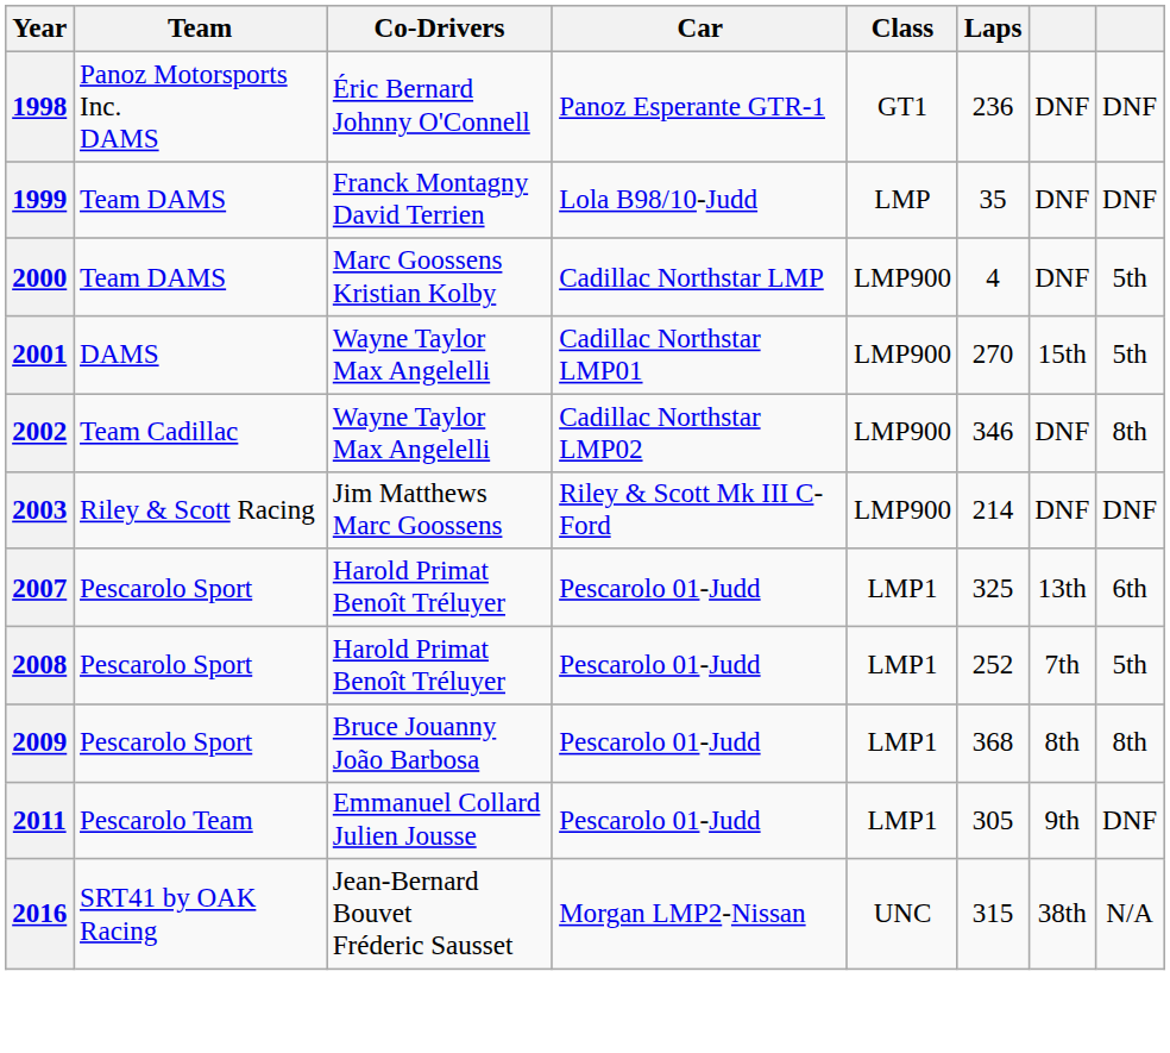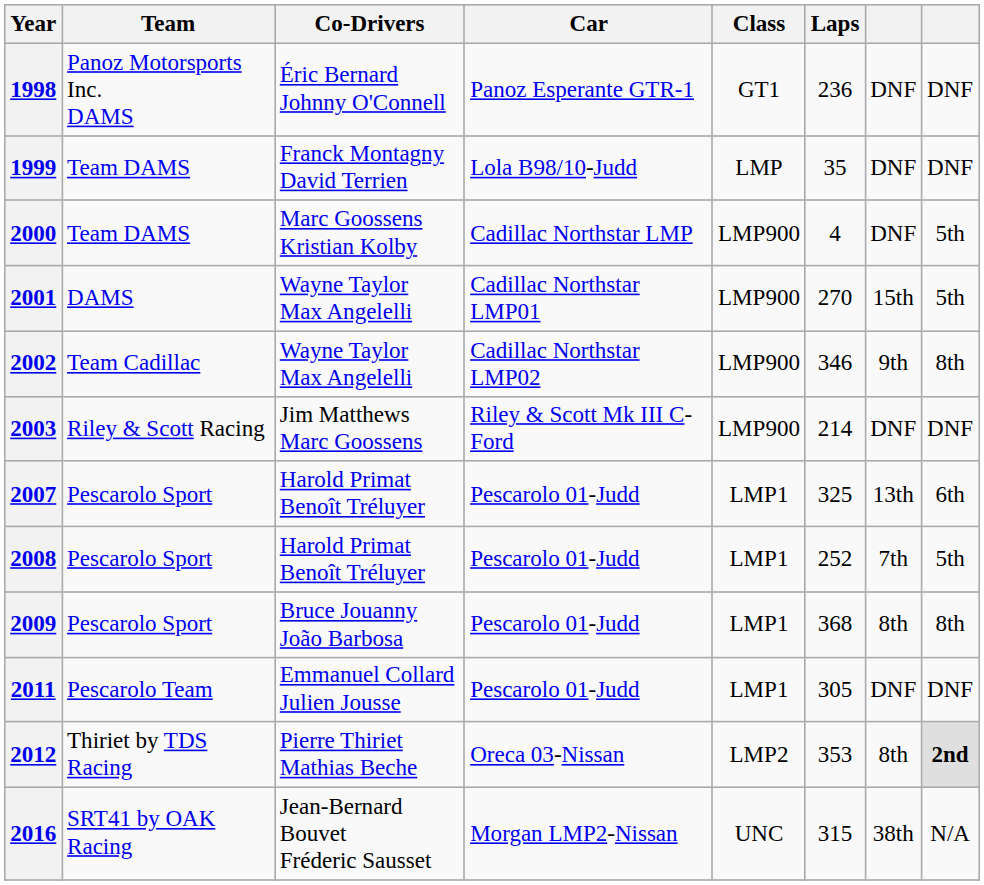 <table class="wikitable" style="text-align:center; font-size:90%">
 <tr>
 <th>Year</th>
 <th>Team</th>
 <th>Co-Drivers</th>
 <th>Car</th>
 <th>Class</th>
 <th>Laps</th>
 <th></th>
 <th></th>
 </tr>
 <tr>
 <th><a href='#'>1998</a></th>
 <td align="left"> <a href='#'>Panoz Motorsports</a> Inc.<br> <a href='#'>DAMS</a></td>
 <td align="left"> <a href='#'>Éric Bernard</a><br> <a href='#'>Johnny O'Connell</a></td>
 <td align="left"><a href='#'>Panoz Esperante GTR-1</a></td>
 <td>GT1</td>
 <td>236</td>
 <td>DNF</td>
 <td>DNF</td>
 </tr>
 <tr>
 <th><a href='#'>1999</a></th>
 <td align="left"> <a href='#'>Team DAMS</a></td>
 <td align="left"> <a href='#'>Franck Montagny</a><br> <a href='#'>David Terrien</a></td>
 <td align="left"><a href='#'>Lola B98/10</a>-<a href='#'>Judd</a></td>
 <td>LMP</td>
 <td>35</td>
 <td>DNF</td>
 <td>DNF</td>
 </tr>
 <tr>
 <th><a href='#'>2000</a></th>
 <td align="left"> <a href='#'>Team DAMS</a></td>
 <td align="left"> <a href='#'>Marc Goossens</a><br> <a href='#'>Kristian Kolby</a></td>
 <td align="left"><a href='#'>Cadillac Northstar LMP</a></td>
 <td>LMP900</td>
 <td>4</td>
 <td>DNF</td>
 <td>5th</td>
 </tr>
 <tr>
 <th><a href='#'>2001</a></th>
 <td align="left"> <a href='#'>DAMS</a></td>
 <td align="left"> <a href='#'>Wayne Taylor</a><br> <a href='#'>Max Angelelli</a></td>
 <td align="left"><a href='#'>Cadillac Northstar LMP01</a></td>
 <td>LMP900</td>
 <td>270</td>
 <td>15th</td>
 <td>5th</td>
 </tr>
 <tr>
 <th><a href='#'>2002</a></th>
 <td align="left"> <a href='#'>Team Cadillac</a></td>
 <td align="left"> <a href='#'>Wayne Taylor</a><br> <a href='#'>Max Angelelli</a></td>
 <td align="left"><a href='#'>Cadillac Northstar LMP02</a></td>
 <td>LMP900</td>
 <td>346</td>
-<td>DNF</td>
+<td>9th</td>
 <td>8th</td>
 </tr>
 <tr>
 <th><a href='#'>2003</a></th>
 <td align="left"> <a href='#'>Riley & Scott</a> Racing</td>
 <td align="left"> Jim Matthews<br> <a href='#'>Marc Goossens</a></td>
 <td align="left"><a href='#'>Riley & Scott Mk III C</a>-<a href='#'>Ford</a></td>
 <td>LMP900</td>
 <td>214</td>
 <td>DNF</td>
 <td>DNF</td>
 </tr>
 <tr>
 <th><a href='#'>2007</a></th>
 <td align="left"> <a href='#'>Pescarolo Sport</a></td>
 <td align="left"> <a href='#'>Harold Primat</a><br> <a href='#'>Benoît Tréluyer</a></td>
 <td align="left"><a href='#'>Pescarolo 01</a>-<a href='#'>Judd</a></td>
 <td>LMP1</td>
 <td>325</td>
 <td>13th</td>
 <td>6th</td>
 </tr>
 <tr>
 <th><a href='#'>2008</a></th>
 <td align="left"> <a href='#'>Pescarolo Sport</a></td>
 <td align="left"> <a href='#'>Harold Primat</a><br> <a href='#'>Benoît Tréluyer</a></td>
 <td align="left"><a href='#'>Pescarolo 01</a>-<a href='#'>Judd</a></td>
 <td>LMP1</td>
 <td>252</td>
 <td>7th</td>
 <td>5th</td>
 </tr>
 <tr>
 <th><a href='#'>2009</a></th>
 <td align="left"> <a href='#'>Pescarolo Sport</a></td>
 <td align="left"> <a href='#'>Bruce Jouanny</a><br> <a href='#'>João Barbosa</a></td>
 <td align="left"><a href='#'>Pescarolo 01</a>-<a href='#'>Judd</a></td>
 <td>LMP1</td>
 <td>368</td>
 <td>8th</td>
 <td>8th</td>
 </tr>
 <tr>
 <th><a href='#'>2011</a></th>
 <td align="left"> <a href='#'>Pescarolo Team</a></td>
 <td align="left"> <a href='#'>Emmanuel Collard</a><br> <a href='#'>Julien Jousse</a></td>
 <td align="left"><a href='#'>Pescarolo 01</a>-<a href='#'>Judd</a></td>
 <td>LMP1</td>
 <td>305</td>
-<td>9th</td>
 <td>DNF</td>
+<td>DNF</td>
+</tr>
+<tr>
+<th><a href='#'>2012</a></th>
+<td align="left"> Thiriet by <a href='#'>TDS Racing</a></td>
+<td align="left"> <a href='#'>Pierre Thiriet</a><br> <a href='#'>Mathias Beche</a></td>
+<td align="left"><a href='#'>Oreca 03</a>-<a href='#'>Nissan</a></td>
+<td>LMP2</td>
+<td>353</td>
+<td>8th</td>
+<td style="background:#DFDFDF;"><strong>2nd</strong></td>
 </tr>
 <tr>
 <th><a href='#'>2016</a></th>
 <td align="left"> <a href='#'>SRT41 by OAK Racing</a></td>
 <td align="left"> Jean-Bernard Bouvet<br> Fréderic Sausset</td>
 <td align="left"><a href='#'>Morgan LMP2</a>-<a href='#'>Nissan</a></td>
 <td>UNC</td>
 <td>315</td>
 <td>38th</td>
 <td>N/A</td>
 </tr>
 </table>
